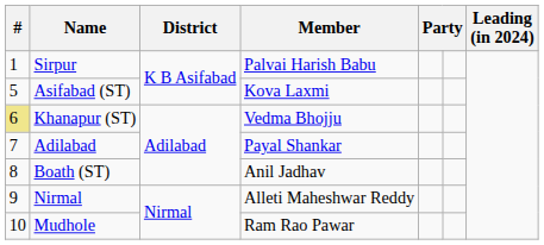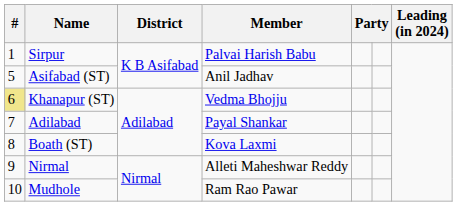 <table class="wikitable">
 <tr>
 <th>#</th>
 <th>Name</th>
 <th>District</th>
 <th>Member</th>
 <th colspan=2>Party</th>
 <th colspan="2">Leading<br>(in 2024)</th>
 </tr>
 <tr>
 <td>1</td>
 <td><a href='#'>Sirpur</a></td>
 <td rowspan=2><a href='#'>K B Asifabad</a></td>
 <td><a href='#'>Palvai Harish Babu</a></td>
 <td></td>
 <td></td>
 </tr>
 <tr>
 <td>5</td>
 <td><a href='#'>Asifabad</a> (ST)</td>
-<td><a href='#'>Kova Laxmi</a></td>
+<td>Anil Jadhav</td>
 <td></td>
 <td></td>
 </tr>
 <tr>
 <td style="background: khaki;">6</td>
 <td><a href='#'>Khanapur</a> (ST)</td>
 <td rowspan=3><a href='#'>Adilabad</a></td>
 <td><a href='#'>Vedma Bhojju</a></td>
 <td></td>
 <td></td>
 </tr>
 <tr>
 <td>7</td>
 <td><a href='#'>Adilabad</a></td>
 <td><a href='#'>Payal Shankar</a></td>
 <td></td>
 <td></td>
 </tr>
 <tr>
 <td>8</td>
 <td><a href='#'>Boath</a> (ST)</td>
-<td>Anil Jadhav</td>
+<td><a href='#'>Kova Laxmi</a></td>
 <td></td>
 <td></td>
 </tr>
 <tr>
 <td>9</td>
 <td><a href='#'>Nirmal</a></td>
 <td rowspan=2><a href='#'>Nirmal</a></td>
 <td>Alleti Maheshwar Reddy</td>
 <td></td>
 <td></td>
 </tr>
 <tr>
 <td>10</td>
 <td><a href='#'>Mudhole</a></td>
 <td>Ram Rao Pawar</td>
 <td></td>
 <td></td>
 </tr>
 </table>
